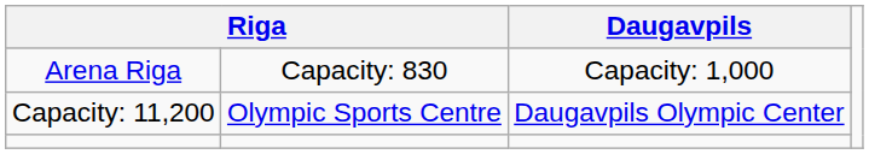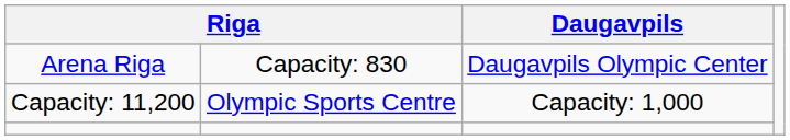 <table class="wikitable" style="text-align:center;">
 <tr>
 <th colspan=2><a href='#'>Riga</a></th>
 <th><a href='#'>Daugavpils</a></th>
 <td rowspan="4"><br></td>
 </tr>
 <tr>
 <td><a href='#'>Arena Riga</a></td>
 <td>Capacity: 830</td>
-<td>Capacity: 1,000</td>
+<td><a href='#'>Daugavpils Olympic Center</a></td>
 </tr>
 <tr>
 <td>Capacity: 11,200</td>
 <td><a href='#'>Olympic Sports Centre</a></td>
-<td><a href='#'>Daugavpils Olympic Center</a></td>
+<td>Capacity: 1,000</td>
 </tr>
 <tr>
 <td></td>
 <td></td>
 <td></td>
 </tr>
 </table>
